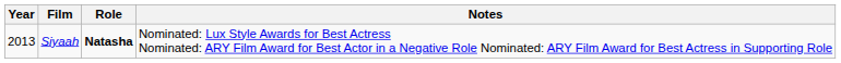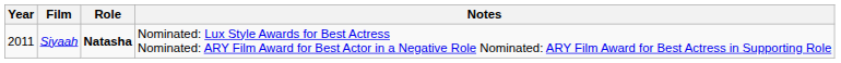 <table class="wikitable">
 <tr>
 <th>Year</th>
 <th>Film</th>
 <th>Role</th>
 <th>Notes</th>
 </tr>
 <tr>
-<td>2013</td>
+<td>2011</td>
 <td><em><a href='#'>Siyaah</a></em></td>
 <td><strong>Natasha</strong></td>
 <td>Nominated: <a href='#'>Lux Style Awards for Best Actress</a><br>Nominated: <a href='#'>ARY Film Award for Best Actor in a Negative Role</a> Nominated: <a href='#'>ARY Film Award for Best Actress in Supporting Role</a></td>
 </tr>
 </table>
